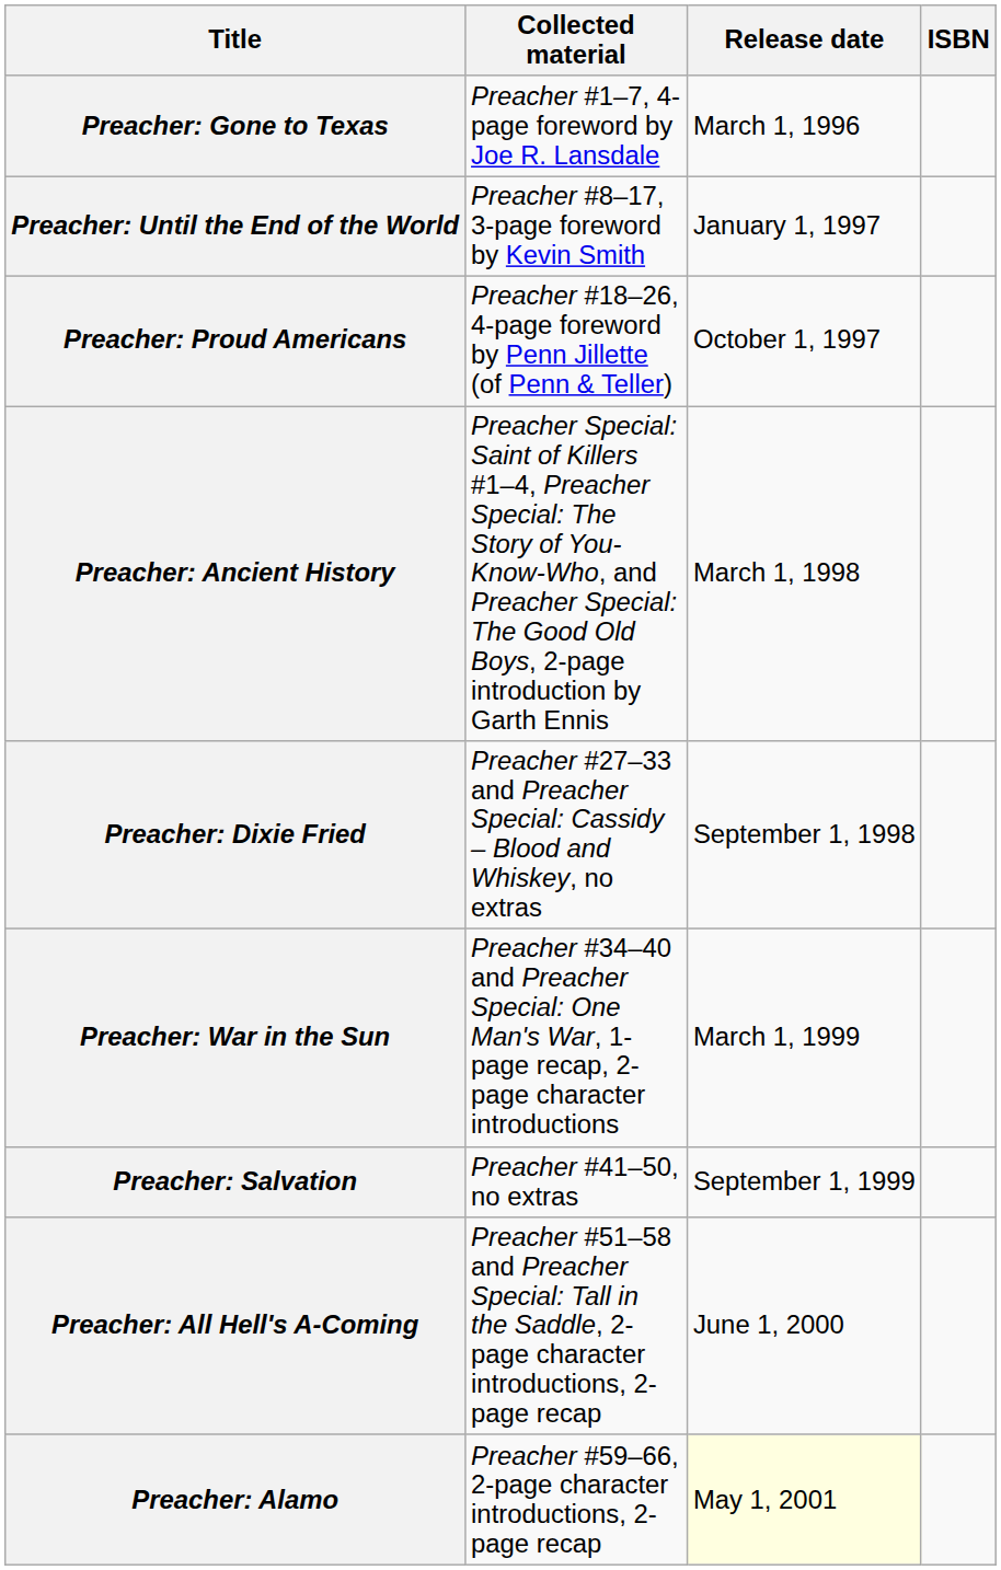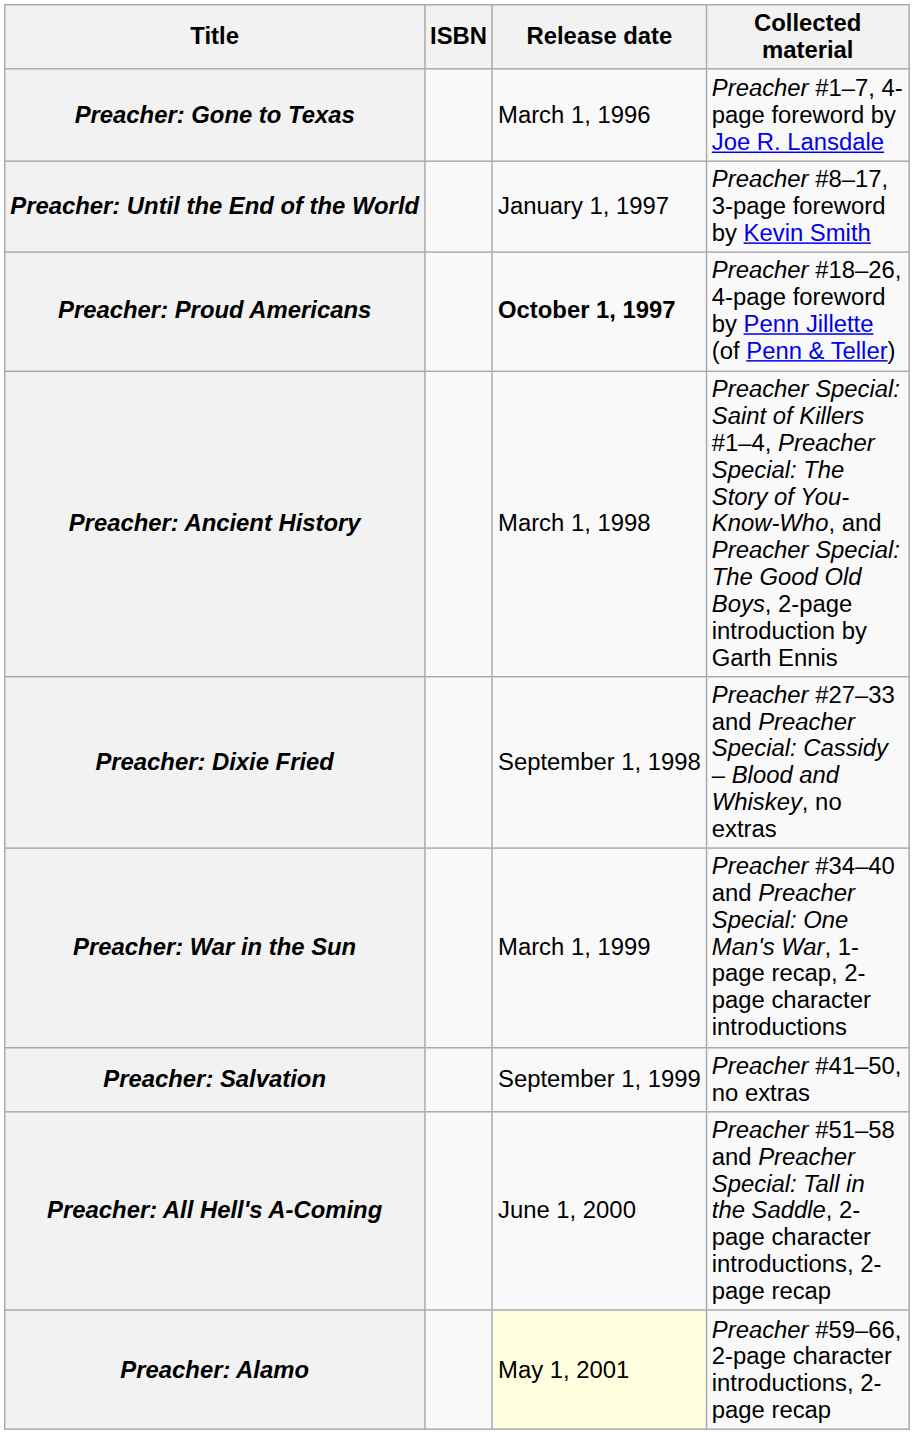 <table class="wikitable">
 <tr>
 <th scope="col">Title</th>
+<th scope="col">ISBN</th>
+<th scope="col">Release date</th>
 <th scope="col">Collected material</th>
-<th scope="col">Release date</th>
-<th scope="col">ISBN</th>
 </tr>
 <tr>
 <th scope="row"><em>Preacher: Gone to Texas</em></th>
+<td></td>
+<td>March 1, 1996</td>
 <td><em>Preacher</em> #1–7, 4-page foreword by <a href='#'>Joe R. Lansdale</a></td>
-<td>March 1, 1996</td>
-<td></td>
 </tr>
 <tr>
 <th scope="row" style="white-space: nowrap;"><em>Preacher: Until the End of the World</em></th>
+<td></td>
+<td>January 1, 1997</td>
 <td><em>Preacher</em> #8–17, 3-page foreword by <a href='#'>Kevin Smith</a></td>
-<td>January 1, 1997</td>
-<td></td>
 </tr>
 <tr>
 <th scope="row"><em>Preacher: Proud Americans</em></th>
+<td></td>
+<td><strong>October 1, 1997</strong></td>
 <td><em>Preacher</em> #18–26, 4-page foreword by <a href='#'>Penn Jillette</a> (of <a href='#'>Penn & Teller</a>)</td>
-<td>October 1, 1997</td>
-<td></td>
 </tr>
 <tr>
 <th scope="row"><em>Preacher: Ancient History</em></th>
+<td></td>
+<td>March 1, 1998</td>
 <td><em>Preacher Special: Saint of Killers</em> #1–4, <em>Preacher Special: The Story of You-Know-Who</em>, and <em>Preacher Special: The Good Old Boys</em>, 2-page introduction by Garth Ennis</td>
-<td>March 1, 1998</td>
-<td></td>
 </tr>
 <tr>
 <th scope="row"><em>Preacher: Dixie Fried</em></th>
+<td></td>
+<td style="white-space: nowrap;">September 1, 1998</td>
 <td><em>Preacher</em> #27–33 and <em>Preacher Special: Cassidy – Blood and Whiskey</em>, no extras</td>
-<td style="white-space: nowrap;">September 1, 1998</td>
-<td></td>
 </tr>
 <tr>
 <th scope="row"><em>Preacher: War in the Sun</em></th>
+<td></td>
+<td>March 1, 1999</td>
 <td><em>Preacher</em> #34–40 and <em>Preacher Special: One Man's War</em>, 1-page recap, 2-page character introductions</td>
-<td>March 1, 1999</td>
-<td></td>
 </tr>
 <tr>
 <th scope="row"><em>Preacher: Salvation</em></th>
+<td style="white-space: nowrap;"></td>
+<td>September 1, 1999</td>
 <td><em>Preacher</em> #41–50, no extras</td>
-<td>September 1, 1999</td>
-<td style="white-space: nowrap;"></td>
 </tr>
 <tr>
 <th scope="row"><em>Preacher: All Hell's A-Coming</em></th>
+<td></td>
+<td>June 1, 2000</td>
 <td><em>Preacher</em> #51–58 and <em>Preacher Special: Tall in the Saddle</em>, 2-page character introductions, 2-page recap</td>
-<td>June 1, 2000</td>
-<td></td>
 </tr>
 <tr>
 <th scope="row"><em>Preacher: Alamo</em></th>
+<td></td>
+<td style="background: lightyellow;">May 1, 2001</td>
 <td><em>Preacher</em> #59–66, 2-page character introductions, 2-page recap</td>
-<td style="background: lightyellow;">May 1, 2001</td>
-<td></td>
 </tr>
 </table>
